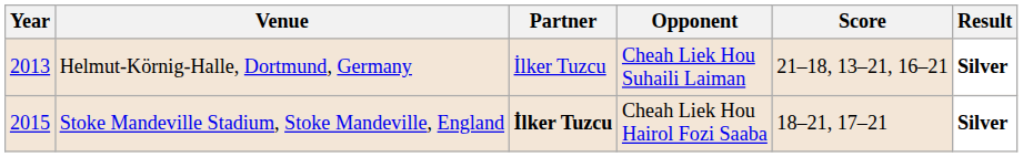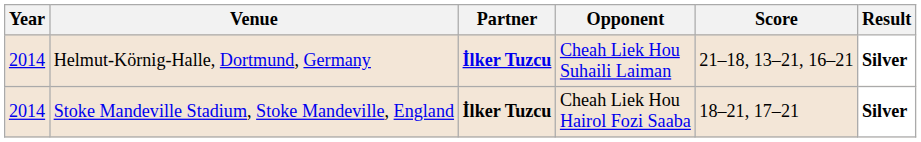 <table class="sortable wikitable" style="font-size: 90%;">
 <tr>
 <th>Year</th>
 <th>Venue</th>
 <th>Partner</th>
 <th>Opponent</th>
 <th>Score</th>
 <th>Result</th>
 </tr>
 <tr style="background:#F3E6D7">
-<td align="center"><a href='#'>2013</a></td>
+<td align="center"><a href='#'>2014</a></td>
 <td align="left">Helmut-Körnig-Halle, <a href='#'>Dortmund</a>, <a href='#'>Germany</a></td>
-<td align="left"> <a href='#'>İlker Tuzcu</a></td>
+<td align="left"><strong> <a href='#'>İlker Tuzcu</a></strong></td>
 <td align="left"> <a href='#'>Cheah Liek Hou</a> <br>  <a href='#'>Suhaili Laiman</a></td>
 <td align="left">21–18, 13–21, 16–21</td>
 <td style="text-align:left; background:white"> <strong>Silver</strong></td>
 </tr>
 <tr style="background:#F3E6D7">
-<td align="center"><a href='#'>2015</a></td>
+<td align="center"><a href='#'>2014</a></td>
 <td align="left"><a href='#'>Stoke Mandeville Stadium</a>, <a href='#'>Stoke Mandeville</a>, <a href='#'>England</a></td>
 <td align="left"><strong> İlker Tuzcu</strong></td>
 <td align="left"> Cheah Liek Hou <br>  <a href='#'>Hairol Fozi Saaba</a></td>
 <td align="left">18–21, 17–21</td>
 <td style="text-align:left; background:white"> <strong>Silver</strong></td>
 </tr>
 </table>
